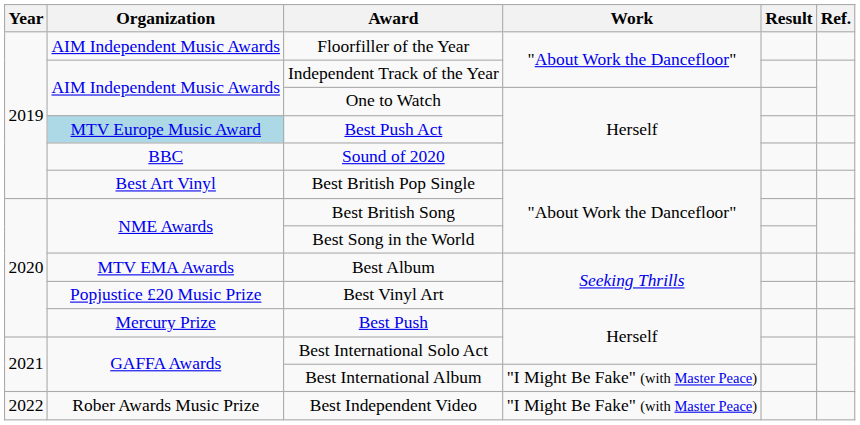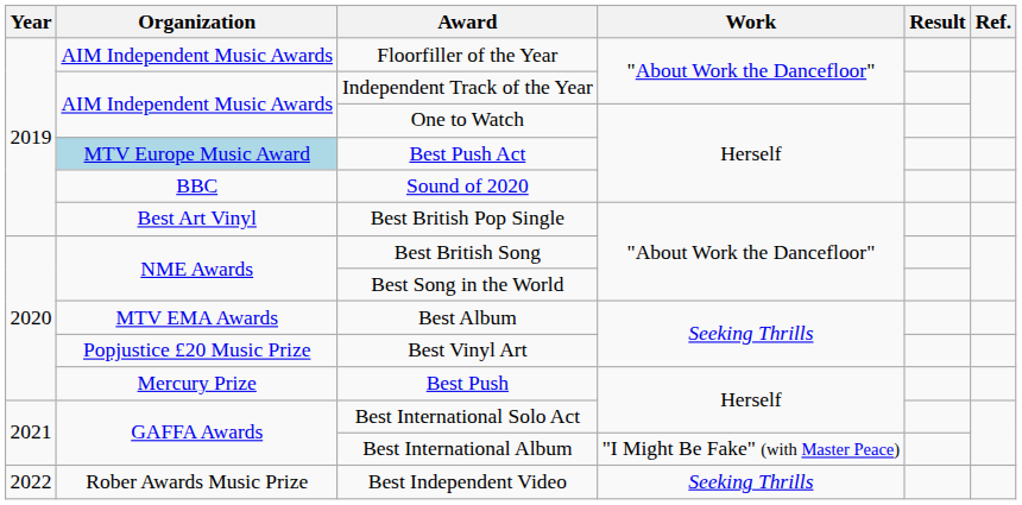 <table class="wikitable plainrowheaders" style="text-align:center;">
 <tr>
 <th>Year</th>
 <th>Organization</th>
 <th>Award</th>
 <th>Work</th>
 <th>Result</th>
 <th>Ref.</th>
 </tr>
 <tr>
 <td rowspan="6">2019</td>
 <td><a href='#'>AIM Independent Music Awards</a></td>
 <td>Floorfiller of the Year</td>
 <td rowspan=2>"<a href='#'>About Work the Dancefloor</a>"</td>
 <td></td>
 <td></td>
 </tr>
 <tr>
 <td rowspan=2><a href='#'>AIM Independent Music Awards</a></td>
 <td>Independent Track of the Year</td>
 <td></td>
 <td rowspan=2></td>
 </tr>
 <tr>
 <td>One to Watch</td>
 <td rowspan="3">Herself</td>
 <td></td>
 </tr>
 <tr>
 <td style="background: lightblue;"><a href='#'>MTV Europe Music Award</a></td>
 <td><a href='#'>Best Push Act</a></td>
 <td></td>
 <td></td>
 </tr>
 <tr>
 <td><a href='#'>BBC</a></td>
 <td><a href='#'>Sound of 2020</a></td>
 <td></td>
 <td></td>
 </tr>
 <tr>
 <td><a href='#'>Best Art Vinyl</a></td>
 <td>Best British Pop Single</td>
 <td rowspan=3>"About Work the Dancefloor"</td>
 <td></td>
 <td></td>
 </tr>
 <tr>
 <td rowspan=5>2020</td>
 <td rowspan=2><a href='#'>NME Awards</a></td>
 <td>Best British Song</td>
 <td></td>
 <td rowspan=2></td>
 </tr>
 <tr>
 <td>Best Song in the World</td>
 <td></td>
 </tr>
 <tr>
 <td><a href='#'>MTV EMA Awards</a></td>
 <td>Best Album</td>
 <td rowspan=2><em><a href='#'>Seeking Thrills</a></em></td>
 <td></td>
 <td></td>
 </tr>
 <tr>
 <td><a href='#'>Popjustice £20 Music Prize</a></td>
 <td>Best Vinyl Art</td>
 <td></td>
 <td></td>
 </tr>
 <tr>
 <td><a href='#'>Mercury Prize</a></td>
 <td><a href='#'>Best Push</a></td>
 <td rowspan=2>Herself</td>
 <td></td>
 <td></td>
 </tr>
 <tr>
 <td rowspan=2>2021</td>
 <td rowspan=2><a href='#'>GAFFA Awards</a></td>
 <td>Best International Solo Act</td>
 <td></td>
 <td rowspan=2></td>
 </tr>
 <tr>
 <td>Best International Album</td>
 <td>"I Might Be Fake" <small>(with <a href='#'>Master Peace</a>)</small></td>
 <td></td>
 </tr>
 <tr>
 <td>2022</td>
 <td>Rober Awards Music Prize</td>
 <td>Best Independent Video</td>
-<td>"I Might Be Fake" <small>(with <a href='#'>Master Peace</a>)</small></td>
+<td><em><a href='#'>Seeking Thrills</a></em></td>
 <td></td>
 <td></td>
 </tr>
 </table>
